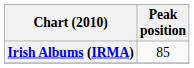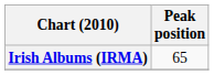 <table class="wikitable sortable plainrowheaders" style="text-align:center">
 <tr>
 <th scope="col">Chart (2010)</th>
 <th scope="col">Peak<br>position</th>
 </tr>
 <tr>
 <th scope="row"><a href='#'>Irish Albums</a> (<a href='#'>IRMA</a>)</th>
-<td>85</td>
+<td>65</td>
 </tr>
 <tr>
 </tr>
 <tr>
 </tr>
 <tr>
 </tr>
 </table>
